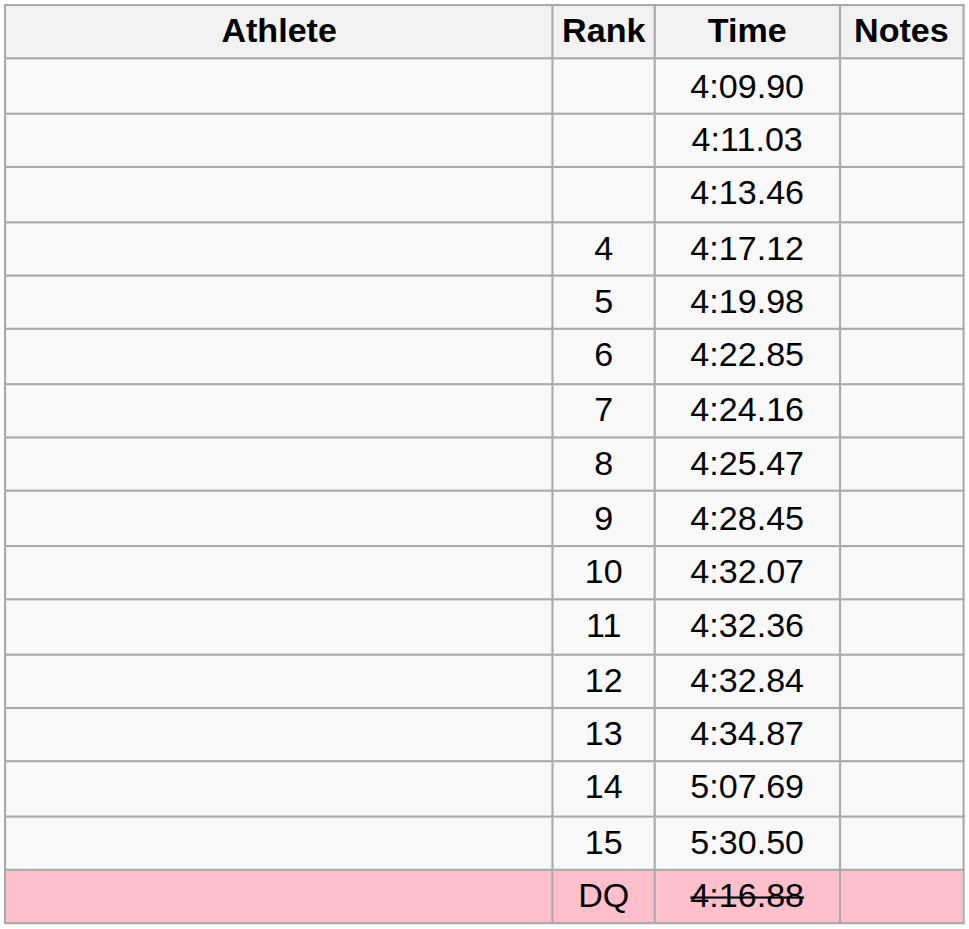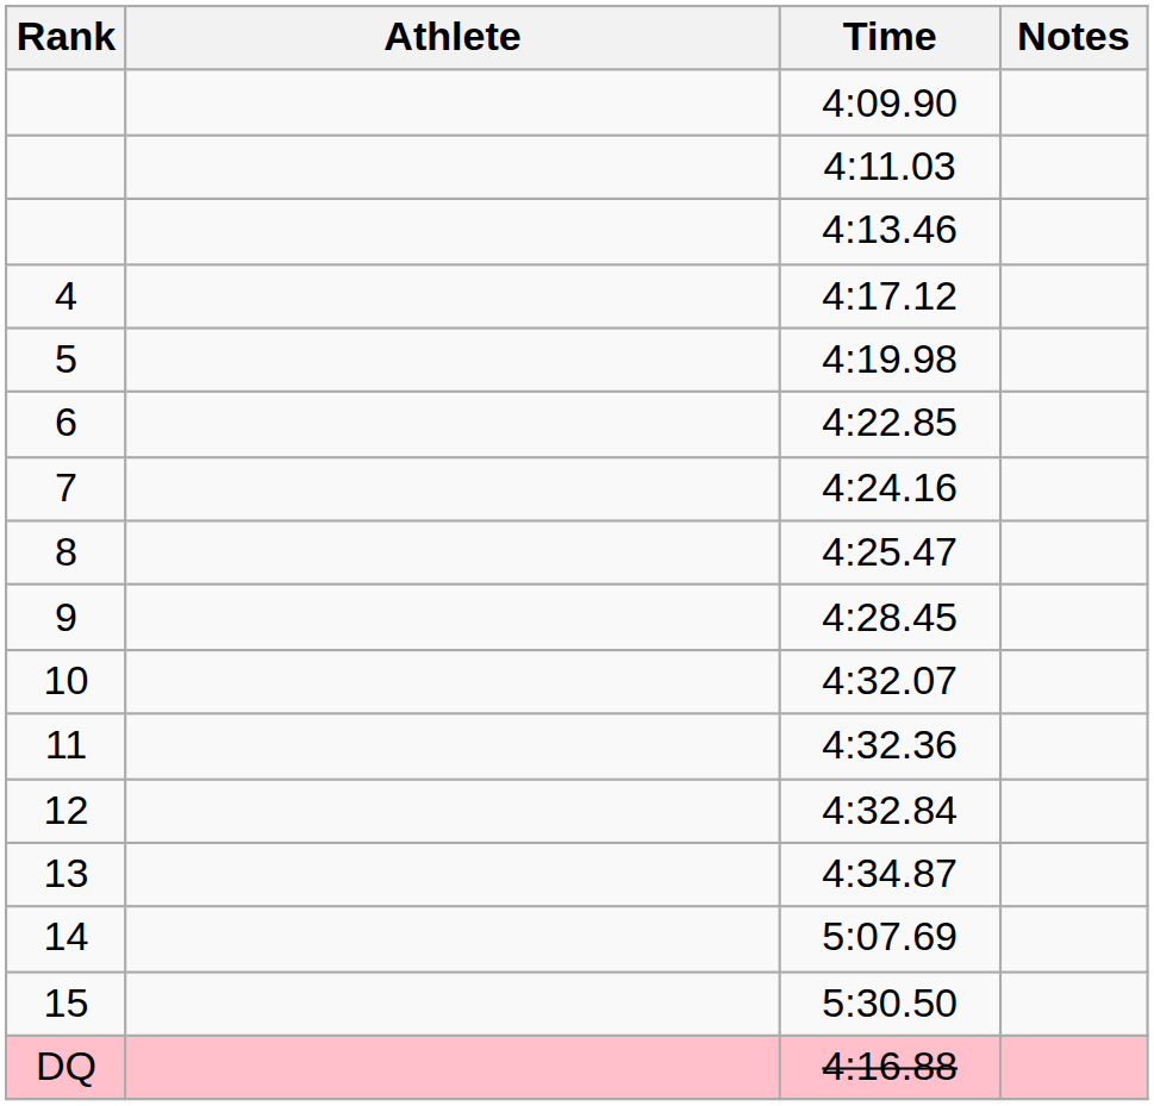 <table class="wikitable" style="text-align:center">
 <tr>
+<th width=40>Rank</th>
 <th width=250>Athlete</th>
-<th width=40>Rank</th>
 <th width=80>Time</th>
 <th width=50>Notes</th>
 </tr>
 <tr>
+<td></td>
 <td align=left></td>
-<td></td>
 <td>4:09.90</td>
 <td></td>
 </tr>
 <tr>
+<td></td>
 <td align=left></td>
-<td></td>
 <td>4:11.03</td>
 <td></td>
 </tr>
 <tr>
+<td></td>
 <td align=left></td>
-<td></td>
 <td>4:13.46</td>
 <td></td>
 </tr>
 <tr>
+<td>4</td>
 <td align=left></td>
-<td>4</td>
 <td>4:17.12</td>
 <td></td>
 </tr>
 <tr>
+<td>5</td>
 <td align=left></td>
-<td>5</td>
 <td>4:19.98</td>
 <td></td>
 </tr>
 <tr>
+<td>6</td>
 <td align=left></td>
-<td>6</td>
 <td>4:22.85</td>
 <td></td>
 </tr>
 <tr>
+<td>7</td>
 <td align=left></td>
-<td>7</td>
 <td>4:24.16</td>
 <td></td>
 </tr>
 <tr>
+<td>8</td>
 <td align=left></td>
-<td>8</td>
 <td>4:25.47</td>
 <td></td>
 </tr>
 <tr>
+<td>9</td>
 <td align=left></td>
-<td>9</td>
 <td>4:28.45</td>
 <td></td>
 </tr>
 <tr>
+<td>10</td>
 <td align=left></td>
-<td>10</td>
 <td>4:32.07</td>
 <td></td>
 </tr>
 <tr>
+<td>11</td>
 <td align=left></td>
-<td>11</td>
 <td>4:32.36</td>
 <td></td>
 </tr>
 <tr>
+<td>12</td>
 <td align=left></td>
-<td>12</td>
 <td>4:32.84</td>
 <td></td>
 </tr>
 <tr>
+<td>13</td>
 <td align=left></td>
-<td>13</td>
 <td>4:34.87</td>
 <td></td>
 </tr>
 <tr>
+<td>14</td>
 <td align=left></td>
-<td>14</td>
 <td>5:07.69</td>
 <td></td>
 </tr>
 <tr>
+<td>15</td>
 <td align=left></td>
-<td>15</td>
 <td>5:30.50</td>
 <td></td>
 </tr>
 <tr bgcolor=pink>
+<td>DQ</td>
 <td align=left></td>
-<td>DQ</td>
 <td><s>4:16.88</s></td>
 <td></td>
 </tr>
 </table>
